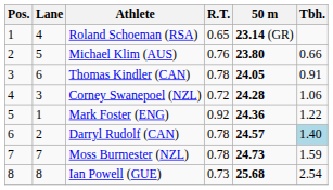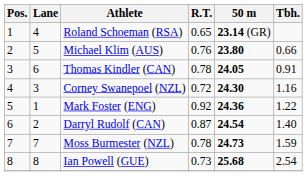 <table class="wikitable">
 <tr>
 <th>Pos.</th>
 <th>Lane</th>
 <th>Athlete</th>
 <th>R.T.</th>
 <th>50 m</th>
 <th>Tbh.</th>
 </tr>
 <tr>
 <td>1</td>
 <td>4</td>
 <td> <a href='#'>Roland Schoeman</a> (<a href='#'>RSA</a>)</td>
 <td>0.65</td>
 <td><strong>23.14</strong> (GR)</td>
 <td> </td>
 </tr>
 <tr>
 <td>2</td>
 <td>5</td>
 <td> <a href='#'>Michael Klim</a> (<a href='#'>AUS</a>)</td>
 <td>0.76</td>
 <td><strong>23.80</strong></td>
 <td>0.66</td>
 </tr>
 <tr>
 <td>3</td>
 <td>6</td>
 <td> <a href='#'>Thomas Kindler</a> (<a href='#'>CAN</a>)</td>
 <td>0.78</td>
 <td><strong>24.05</strong></td>
 <td>0.91</td>
 </tr>
 <tr>
 <td>4</td>
 <td>3</td>
 <td> <a href='#'>Corney Swanepoel</a> (<a href='#'>NZL</a>)</td>
 <td>0.72</td>
-<td><strong>24.28</strong></td>
-<td>1.06</td>
+<td><strong>24.30</strong></td>
+<td>1.16</td>
 </tr>
 <tr>
 <td>5</td>
 <td>1</td>
 <td> <a href='#'>Mark Foster</a> (<a href='#'>ENG</a>)</td>
 <td>0.92</td>
 <td><strong>24.36</strong></td>
 <td>1.22</td>
 </tr>
 <tr>
 <td>6</td>
 <td>2</td>
 <td> <a href='#'>Darryl Rudolf</a> (<a href='#'>CAN</a>)</td>
-<td>0.78</td>
-<td><strong>24.57</strong></td>
-<td style="background: lightblue;">1.40</td>
+<td>0.87</td>
+<td><strong>24.54</strong></td>
+<td>1.40</td>
 </tr>
 <tr>
 <td>7</td>
 <td>7</td>
 <td> <a href='#'>Moss Burmester</a> (<a href='#'>NZL</a>)</td>
 <td>0.78</td>
 <td><strong>24.73</strong></td>
 <td>1.59</td>
 </tr>
 <tr>
 <td>8</td>
 <td>8</td>
 <td> <a href='#'>Ian Powell</a> (<a href='#'>GUE</a>)</td>
 <td>0.73</td>
 <td><strong>25.68</strong></td>
 <td>2.54</td>
 </tr>
 <tr>
 </tr>
 </table>
